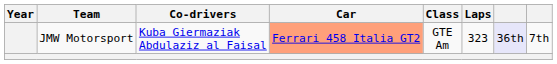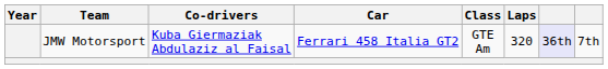 <table class="wikitable" style="text-align:center;">
 <tr>
 <th>Year</th>
 <th>Team</th>
 <th>Co-drivers</th>
 <th>Car</th>
 <th>Class</th>
 <th>Laps</th>
 <th></th>
 <th></th>
 </tr>
 <tr>
 <th></th>
 <td align="left"> JMW Motorsport</td>
 <td align="left"> <a href='#'>Kuba Giermaziak</a><br> <a href='#'>Abdulaziz al Faisal</a></td>
-<td align="left" style="background: lightsalmon;"><a href='#'>Ferrari 458 Italia GT2</a></td>
+<td align="left"><a href='#'>Ferrari 458 Italia GT2</a></td>
 <td>GTE<br>Am</td>
-<td>323</td>
+<td>320</td>
 <td style="background: lavender;">36th</td>
 <td>7th</td>
 </tr>
 <tr>
 <th colspan="8"></th>
 </tr>
 </table>
